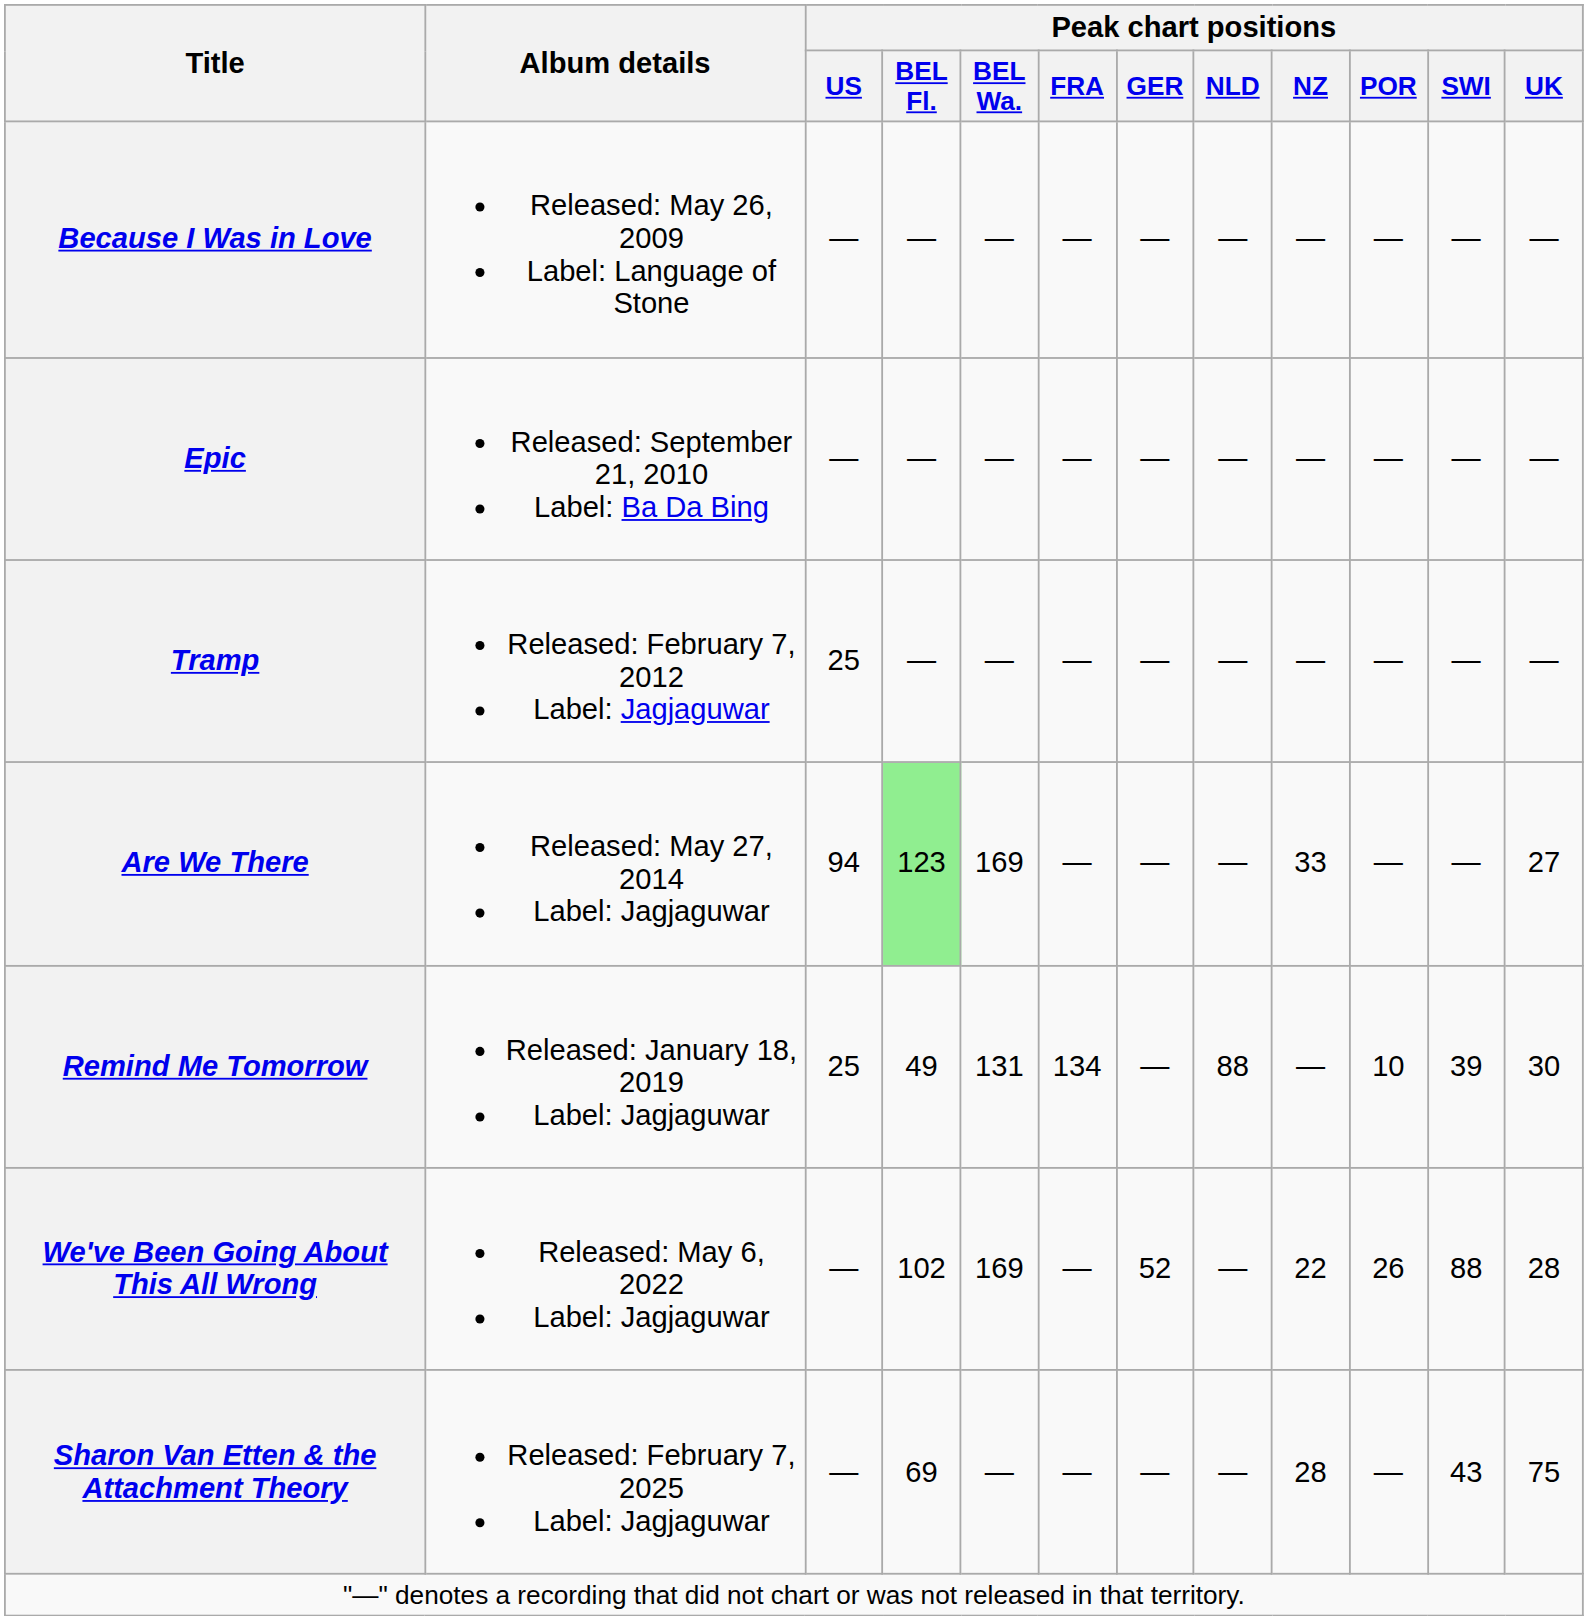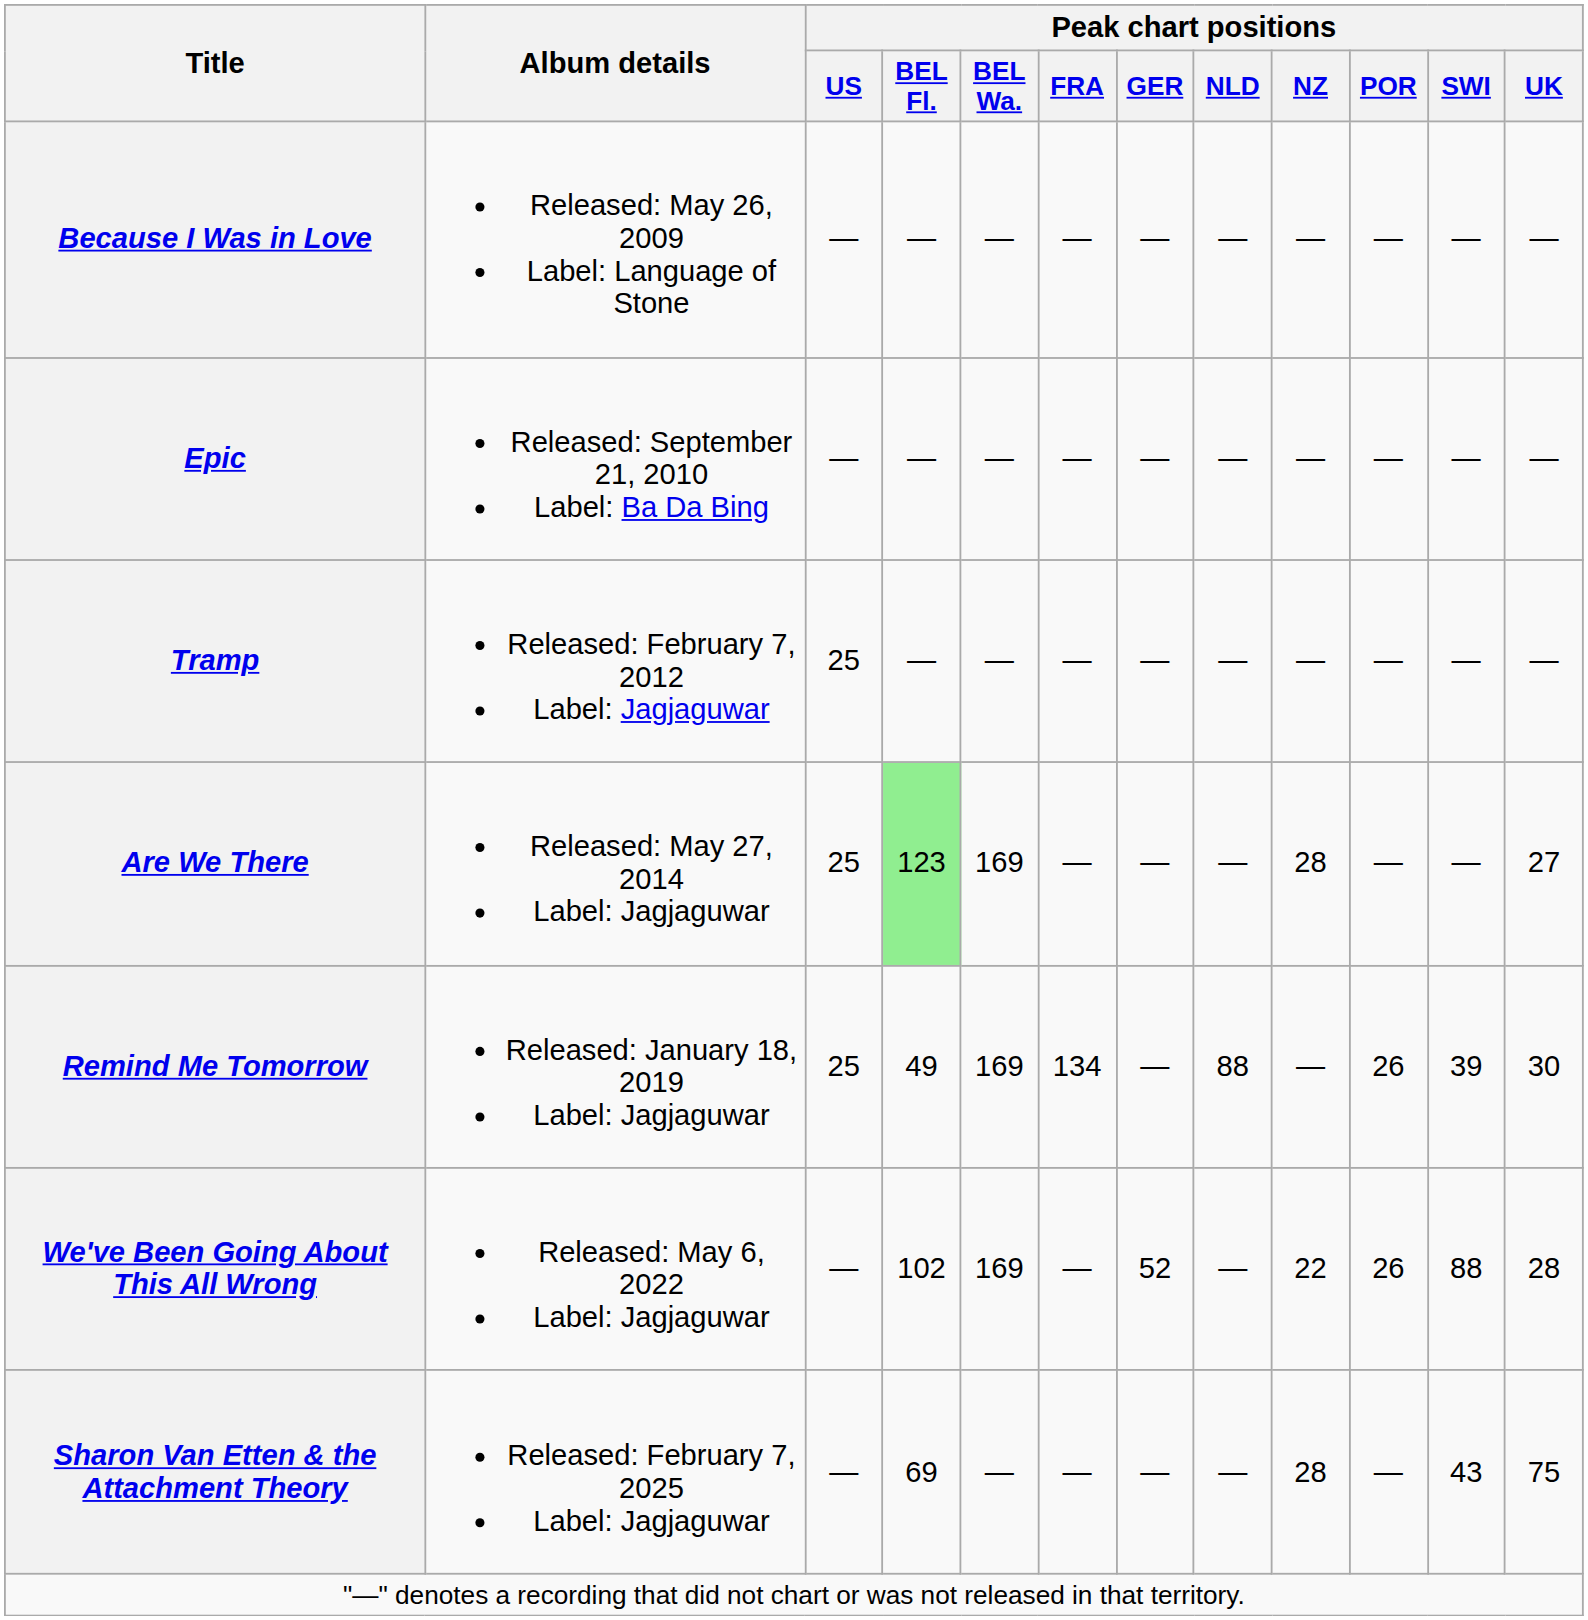 <table class="wikitable plainrowheaders" style="text-align:center;">
 <tr>
 <th scope="col" rowspan="2">Title</th>
 <th scope="col" rowspan="2">Album details</th>
 <th scope="col" colspan="10">Peak chart positions</th>
 </tr>
 <tr>
 <th scope="col" style="width:2.5em;font-size:90%;"><a href='#'>US</a><br></th>
 <th scope="col" style="width:2.5em;font-size:90%;"><a href='#'>BEL<br>Fl.</a><br></th>
 <th scope="col" style="width:2.5em;font-size:90%;"><a href='#'>BEL<br>Wa.</a><br></th>
 <th scope="col" style="width:2.5em;font-size:90%;"><a href='#'>FRA</a><br></th>
 <th scope="col" style="width:2.5em;font-size:90%;"><a href='#'>GER</a><br></th>
 <th scope="col" style="width:2.5em;font-size:90%;"><a href='#'>NLD</a><br></th>
 <th scope="col" style="width:2.5em;font-size:90%;"><a href='#'>NZ</a><br></th>
 <th scope="col" style="width:2.5em;font-size:90%;"><a href='#'>POR</a><br></th>
 <th scope="col" style="width:2.5em;font-size:90%;"><a href='#'>SWI</a><br></th>
 <th scope="col" style="width:2.5em;font-size:90%;"><a href='#'>UK</a><br></th>
 </tr>
 <tr>
 <th scope="row"><em><a href='#'>Because I Was in Love</a></em></th>
 <td><br><ul><li>Released: May 26, 2009</li><li>Label: Language of Stone</li></ul></td>
 <td>—</td>
 <td>—</td>
 <td>—</td>
 <td>—</td>
 <td>—</td>
 <td>—</td>
 <td>—</td>
 <td>—</td>
 <td>—</td>
 <td>—</td>
 </tr>
 <tr>
 <th scope="row"><em><a href='#'>Epic</a></em></th>
 <td><br><ul><li>Released: September 21, 2010</li><li>Label: <a href='#'>Ba Da Bing</a></li></ul></td>
 <td>—</td>
 <td>—</td>
 <td>—</td>
 <td>—</td>
 <td>—</td>
 <td>—</td>
 <td>—</td>
 <td>—</td>
 <td>—</td>
 <td>—</td>
 </tr>
 <tr>
 <th scope="row"><em><a href='#'>Tramp</a></em></th>
 <td><br><ul><li>Released: February 7, 2012</li><li>Label: <a href='#'>Jagjaguwar</a></li></ul></td>
 <td>25</td>
 <td>—</td>
 <td>—</td>
 <td>—</td>
 <td>—</td>
 <td>—</td>
 <td>—</td>
 <td>—</td>
 <td>—</td>
 <td>—</td>
 </tr>
 <tr>
 <th scope="row"><em><a href='#'>Are We There</a></em></th>
 <td><br><ul><li>Released: May 27, 2014</li><li>Label: Jagjaguwar</li></ul></td>
-<td>94</td>
+<td>25</td>
 <td style="background: lightgreen;">123</td>
 <td>169</td>
 <td>—</td>
 <td>—</td>
 <td>—</td>
-<td>33</td>
+<td>28<br></td>
 <td>—</td>
 <td>—</td>
 <td>27</td>
 </tr>
 <tr>
 <th scope="row"><em><a href='#'>Remind Me Tomorrow</a></em></th>
 <td><br><ul><li>Released: January 18, 2019</li><li>Label: Jagjaguwar</li></ul></td>
 <td>25</td>
 <td>49</td>
-<td>131</td>
+<td>169</td>
 <td>134</td>
 <td>—</td>
 <td>88</td>
 <td>—</td>
-<td>10</td>
+<td>26</td>
 <td>39</td>
 <td>30</td>
 </tr>
 <tr>
 <th scope="row"><em><a href='#'>We've Been Going About This All Wrong</a></em></th>
 <td><br><ul><li>Released: May 6, 2022</li><li>Label: Jagjaguwar</li></ul></td>
 <td>—</td>
 <td>102</td>
 <td>169</td>
 <td>—</td>
 <td>52</td>
 <td>—</td>
 <td>22</td>
 <td>26</td>
 <td>88</td>
 <td>28</td>
 </tr>
 <tr>
 <th scope="row"><em><a href='#'>Sharon Van Etten & the Attachment Theory</a></em></th>
 <td><br><ul><li>Released: February 7, 2025</li><li>Label: Jagjaguwar</li></ul></td>
 <td>—</td>
 <td>69</td>
 <td>—</td>
 <td>—</td>
 <td>—</td>
 <td>—</td>
 <td>28<br></td>
 <td>—</td>
 <td>43</td>
 <td>75</td>
 </tr>
 <tr>
 <td colspan="12" style="font-size:90%">"—" denotes a recording that did not chart or was not released in that territory.</td>
 </tr>
 </table>
